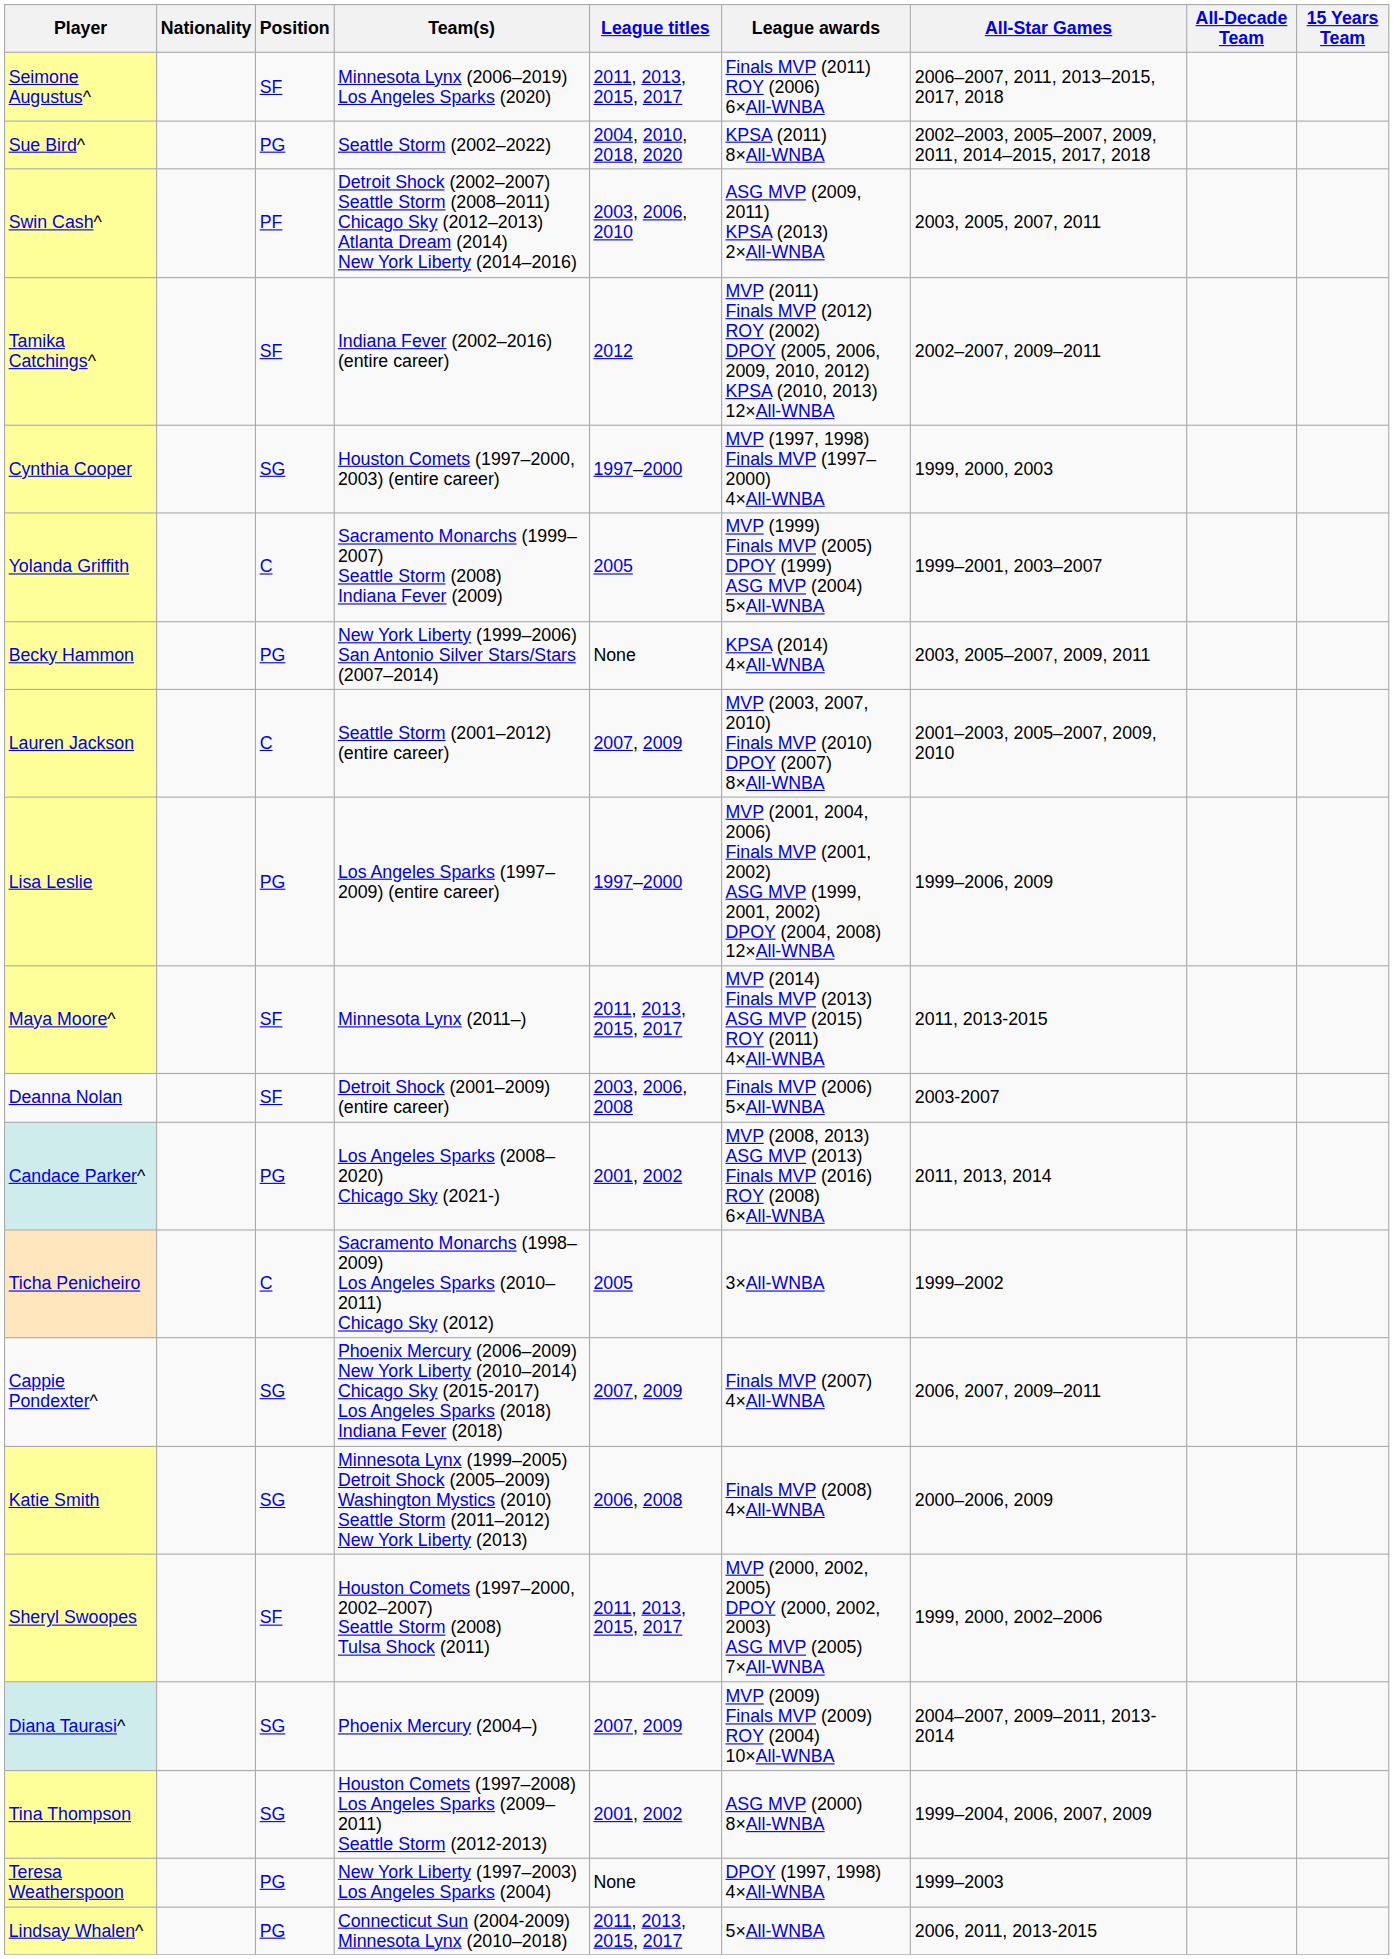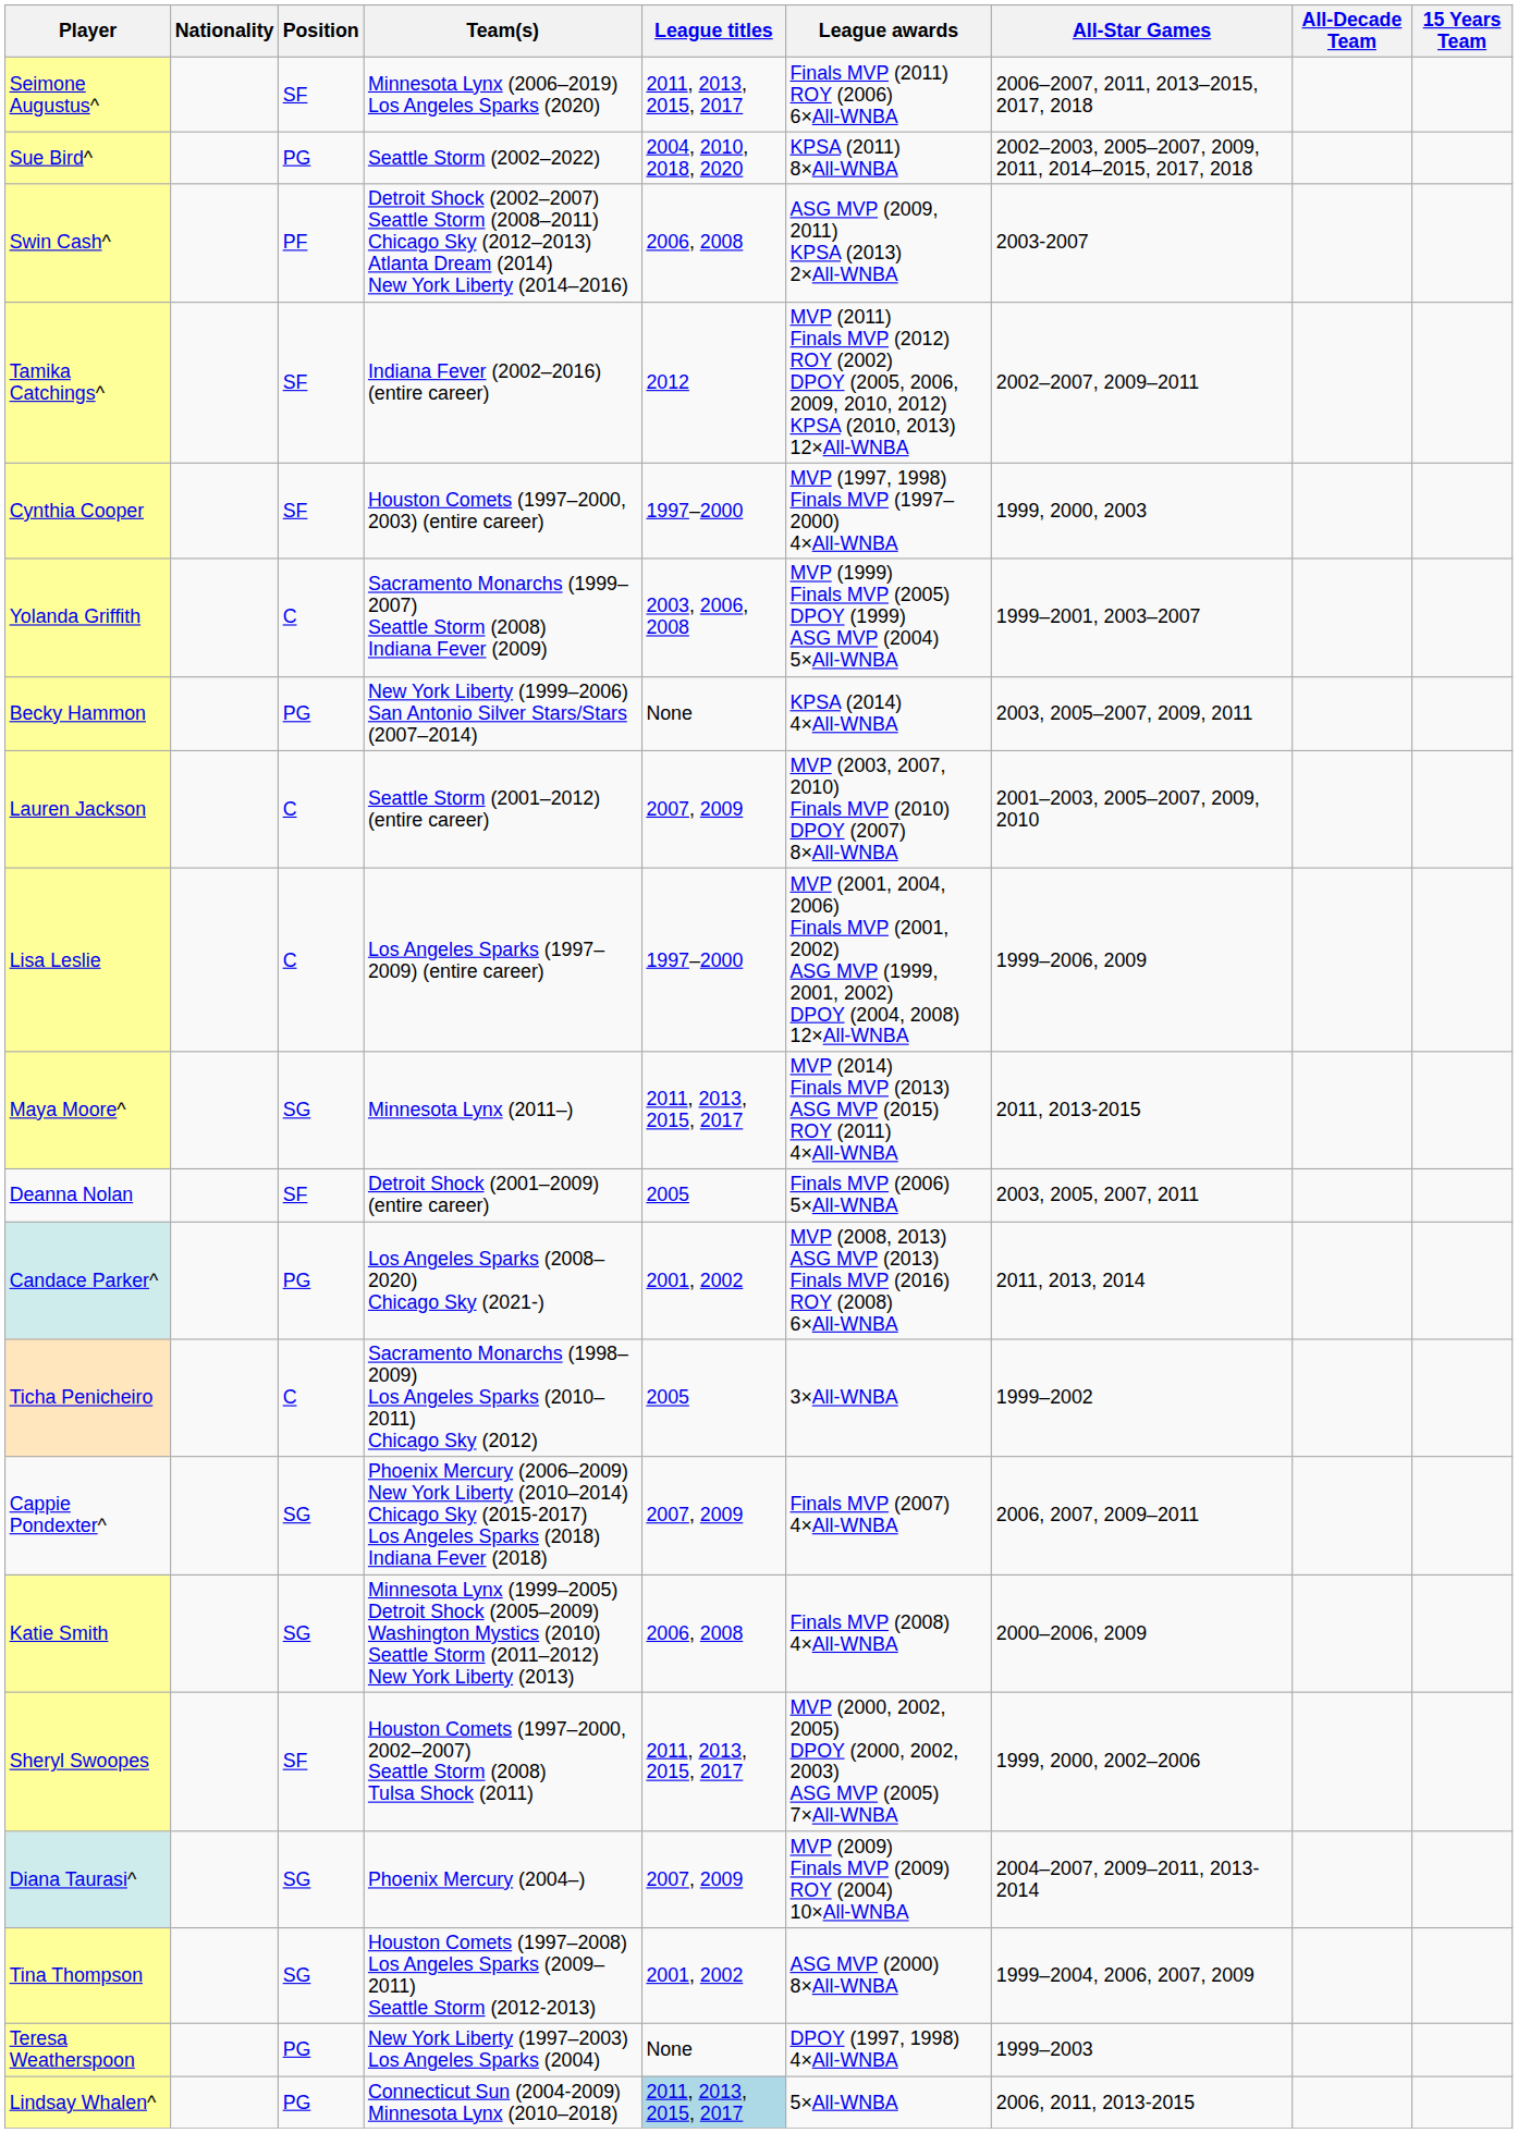 <table class="wikitable sortable">
 <tr>
 <th>Player</th>
 <th>Nationality</th>
 <th>Position</th>
 <th>Team(s)</th>
 <th><a href='#'>League titles</a></th>
 <th>League awards</th>
 <th><a href='#'>All-Star Games</a></th>
 <th><a href='#'>All-Decade Team</a></th>
 <th><a href='#'>15 Years Team</a></th>
 </tr>
 <tr>
 <td bgcolor="#FFFF99"><a href='#'>Seimone Augustus</a>^</td>
 <td></td>
 <td><a href='#'>SF</a></td>
 <td><a href='#'>Minnesota Lynx</a> (2006–2019)<br><a href='#'>Los Angeles Sparks</a> (2020)</td>
 <td><a href='#'>2011</a>, <a href='#'>2013</a>, <a href='#'>2015</a>, <a href='#'>2017</a></td>
 <td><a href='#'>Finals MVP</a> (2011)<br><a href='#'>ROY</a> (2006)<br>6×<a href='#'>All-WNBA</a></td>
 <td>2006–2007, 2011, 2013–2015, 2017, 2018</td>
 <td></td>
 <td></td>
 </tr>
 <tr>
 <td bgcolor="#FFFF99"><a href='#'>Sue Bird</a>^</td>
 <td></td>
 <td><a href='#'>PG</a></td>
 <td><a href='#'>Seattle Storm</a>  (2002–2022)</td>
 <td><a href='#'>2004</a>, <a href='#'>2010</a>, <a href='#'>2018</a>, <a href='#'>2020</a></td>
 <td><a href='#'>KPSA</a> (2011)<br>8×<a href='#'>All-WNBA</a></td>
 <td>2002–2003, 2005–2007, 2009, 2011, 2014–2015, 2017, 2018</td>
 <td></td>
 <td></td>
 </tr>
 <tr>
 <td bgcolor="#FFFF99"><a href='#'>Swin Cash</a>^</td>
 <td></td>
 <td><a href='#'>PF</a></td>
 <td><a href='#'>Detroit Shock</a> (2002–2007)<br><a href='#'>Seattle Storm</a> (2008–2011)<br><a href='#'>Chicago Sky</a> (2012–2013)<br><a href='#'>Atlanta Dream</a> (2014)<br><a href='#'>New York Liberty</a> (2014–2016)</td>
-<td><a href='#'>2003</a>, <a href='#'>2006</a>, <a href='#'>2010</a></td>
+<td><a href='#'>2006</a>, <a href='#'>2008</a></td>
 <td><a href='#'>ASG MVP</a> (2009, 2011)<br><a href='#'>KPSA</a> (2013)<br>2×<a href='#'>All-WNBA</a></td>
-<td>2003, 2005, 2007, 2011</td>
+<td>2003-2007</td>
 <td></td>
 <td></td>
 </tr>
 <tr>
 <td bgcolor="#FFFF99"><a href='#'>Tamika Catchings</a>^</td>
 <td></td>
 <td><a href='#'>SF</a></td>
 <td><a href='#'>Indiana Fever</a> (2002–2016) (entire career)</td>
 <td><a href='#'>2012</a></td>
 <td><a href='#'>MVP</a> (2011)<br><a href='#'>Finals MVP</a> (2012)<br><a href='#'>ROY</a> (2002)<br><a href='#'>DPOY</a> (2005, 2006, 2009, 2010, 2012)<br><a href='#'>KPSA</a> (2010, 2013)<br>12×<a href='#'>All-WNBA</a></td>
 <td>2002–2007, 2009–2011</td>
 <td></td>
 <td></td>
 </tr>
 <tr>
 <td bgcolor="#FFFF99"><a href='#'>Cynthia Cooper</a></td>
 <td></td>
-<td><a href='#'>SG</a></td>
+<td><a href='#'>SF</a></td>
 <td><a href='#'>Houston Comets</a> (1997–2000, 2003) (entire career)</td>
 <td><a href='#'>1997</a>–<a href='#'>2000</a></td>
 <td><a href='#'>MVP</a> (1997, 1998)<br><a href='#'>Finals MVP</a> (1997–2000)<br>4×<a href='#'>All-WNBA</a></td>
 <td>1999, 2000, 2003</td>
 <td></td>
 <td></td>
 </tr>
 <tr>
 <td bgcolor="#FFFF99"><a href='#'>Yolanda Griffith</a></td>
 <td></td>
 <td><a href='#'>C</a></td>
 <td><a href='#'>Sacramento Monarchs</a> (1999–2007)<br><a href='#'>Seattle Storm</a> (2008)<br><a href='#'>Indiana Fever</a> (2009)</td>
-<td><a href='#'>2005</a></td>
+<td><a href='#'>2003</a>,  <a href='#'>2006</a>, <a href='#'>2008</a></td>
 <td><a href='#'>MVP</a> (1999)<br><a href='#'>Finals MVP</a> (2005)<br><a href='#'>DPOY</a> (1999)<br><a href='#'>ASG MVP</a> (2004)<br>5×<a href='#'>All-WNBA</a></td>
 <td>1999–2001, 2003–2007</td>
 <td></td>
 <td></td>
 </tr>
 <tr>
 <td bgcolor="#FFFF99"><a href='#'>Becky Hammon</a></td>
 <td><br></td>
 <td><a href='#'>PG</a></td>
 <td><a href='#'>New York Liberty</a> (1999–2006)<br><a href='#'>San Antonio Silver Stars/Stars</a> (2007–2014)</td>
 <td>None</td>
 <td><a href='#'>KPSA</a> (2014)<br>4×<a href='#'>All-WNBA</a></td>
 <td>2003, 2005–2007, 2009, 2011</td>
 <td></td>
 <td></td>
 </tr>
 <tr>
 <td bgcolor="#FFFF99"><a href='#'>Lauren Jackson</a></td>
 <td></td>
 <td><a href='#'>C</a></td>
 <td><a href='#'>Seattle Storm</a> (2001–2012) (entire career)</td>
 <td><a href='#'>2007</a>, <a href='#'>2009</a></td>
 <td><a href='#'>MVP</a> (2003, 2007, 2010)<br><a href='#'>Finals MVP</a> (2010)<br><a href='#'>DPOY</a> (2007)<br>8×<a href='#'>All-WNBA</a></td>
 <td>2001–2003, 2005–2007, 2009, 2010</td>
 <td></td>
 <td></td>
 </tr>
 <tr>
 <td bgcolor="#FFFF99"><a href='#'>Lisa Leslie</a></td>
 <td></td>
-<td><a href='#'>PG</a></td>
+<td><a href='#'>C</a></td>
 <td><a href='#'>Los Angeles Sparks</a> (1997–2009) (entire career)</td>
 <td><a href='#'>1997</a>–<a href='#'>2000</a></td>
 <td><a href='#'>MVP</a> (2001, 2004, 2006)<br><a href='#'>Finals MVP</a> (2001, 2002)<br><a href='#'>ASG MVP</a> (1999, 2001, 2002)<br><a href='#'>DPOY</a> (2004, 2008)<br>12×<a href='#'>All-WNBA</a></td>
 <td>1999–2006, 2009</td>
 <td></td>
 <td></td>
 </tr>
 <tr>
 <td bgcolor="#FFFF99"><a href='#'>Maya Moore</a>^</td>
 <td></td>
-<td><a href='#'>SF</a></td>
+<td><a href='#'>SG</a></td>
 <td><a href='#'>Minnesota Lynx</a> (2011–)</td>
 <td><a href='#'>2011</a>, <a href='#'>2013</a>, <a href='#'>2015</a>, <a href='#'>2017</a></td>
 <td><a href='#'>MVP</a> (2014)<br><a href='#'>Finals MVP</a> (2013)<br><a href='#'>ASG MVP</a> (2015)<br><a href='#'>ROY</a> (2011)<br>4×<a href='#'>All-WNBA</a></td>
 <td>2011, 2013-2015</td>
 <td></td>
 <td></td>
 </tr>
 <tr>
 <td><a href='#'>Deanna Nolan</a></td>
 <td><br></td>
 <td><a href='#'>SF</a></td>
 <td><a href='#'>Detroit Shock</a> (2001–2009) (entire career)</td>
-<td><a href='#'>2003</a>,  <a href='#'>2006</a>, <a href='#'>2008</a></td>
+<td><a href='#'>2005</a></td>
 <td><a href='#'>Finals MVP</a> (2006)<br>5×<a href='#'>All-WNBA</a></td>
-<td>2003-2007</td>
+<td>2003, 2005, 2007, 2011</td>
 <td></td>
 <td></td>
 </tr>
 <tr>
 <td bgcolor="#CFECEC"><a href='#'>Candace Parker</a>^</td>
 <td></td>
 <td><a href='#'>PG</a></td>
 <td><a href='#'>Los Angeles Sparks</a> (2008–2020)<br><a href='#'>Chicago Sky</a> (2021-)</td>
 <td><a href='#'>2001</a>, <a href='#'>2002</a></td>
 <td><a href='#'>MVP</a> (2008, 2013)<br><a href='#'>ASG MVP</a> (2013)<br><a href='#'>Finals MVP</a> (2016)<br><a href='#'>ROY</a> (2008)<br>6×<a href='#'>All-WNBA</a></td>
 <td>2011, 2013, 2014</td>
 <td></td>
 <td></td>
 </tr>
 <tr>
 <td bgcolor="#FFE6BD"><a href='#'>Ticha Penicheiro</a></td>
 <td></td>
 <td><a href='#'>C</a></td>
 <td><a href='#'>Sacramento Monarchs</a> (1998–2009)<br><a href='#'>Los Angeles Sparks</a> (2010–2011)<br><a href='#'>Chicago Sky</a> (2012)</td>
 <td><a href='#'>2005</a></td>
 <td>3×<a href='#'>All-WNBA</a></td>
 <td>1999–2002</td>
 <td></td>
 <td></td>
 </tr>
 <tr>
 <td><a href='#'>Cappie Pondexter</a>^</td>
 <td></td>
 <td><a href='#'>SG</a></td>
 <td><a href='#'>Phoenix Mercury</a> (2006–2009)<br><a href='#'>New York Liberty</a> (2010–2014)<br><a href='#'>Chicago Sky</a> (2015-2017)<br><a href='#'>Los Angeles Sparks</a> (2018)<br><a href='#'>Indiana Fever</a> (2018)</td>
 <td><a href='#'>2007</a>, <a href='#'>2009</a></td>
 <td><a href='#'>Finals MVP</a> (2007)<br>4×<a href='#'>All-WNBA</a></td>
 <td>2006, 2007, 2009–2011</td>
 <td></td>
 <td></td>
 </tr>
 <tr>
 <td bgcolor="#FFFF99"><a href='#'>Katie Smith</a></td>
 <td></td>
 <td><a href='#'>SG</a></td>
 <td><a href='#'>Minnesota Lynx</a> (1999–2005)<br><a href='#'>Detroit Shock</a> (2005–2009)<br><a href='#'>Washington Mystics</a> (2010)<br><a href='#'>Seattle Storm</a> (2011–2012)<br> <a href='#'>New York Liberty</a> (2013)</td>
 <td><a href='#'>2006</a>, <a href='#'>2008</a></td>
 <td><a href='#'>Finals MVP</a> (2008)<br>4×<a href='#'>All-WNBA</a></td>
 <td>2000–2006, 2009</td>
 <td></td>
 <td></td>
 </tr>
 <tr>
 <td bgcolor="#FFFF99"><a href='#'>Sheryl Swoopes</a></td>
 <td></td>
 <td><a href='#'>SF</a></td>
 <td><a href='#'>Houston Comets</a> (1997–2000, 2002–2007)<br><a href='#'>Seattle Storm</a> (2008)<br><a href='#'>Tulsa Shock</a> (2011)</td>
 <td><a href='#'>2011</a>, <a href='#'>2013</a>, <a href='#'>2015</a>, <a href='#'>2017</a></td>
 <td><a href='#'>MVP</a> (2000, 2002, 2005)<br><a href='#'>DPOY</a> (2000, 2002, 2003)<br><a href='#'>ASG MVP</a> (2005)<br>7×<a href='#'>All-WNBA</a></td>
 <td>1999, 2000, 2002–2006</td>
 <td></td>
 <td></td>
 </tr>
 <tr>
 <td bgcolor="#CFECEC"><a href='#'>Diana Taurasi</a>^</td>
 <td></td>
 <td><a href='#'>SG</a></td>
 <td><a href='#'>Phoenix Mercury</a> (2004–)</td>
 <td><a href='#'>2007</a>, <a href='#'>2009</a></td>
 <td><a href='#'>MVP</a> (2009)<br><a href='#'>Finals MVP</a> (2009)<br><a href='#'>ROY</a> (2004)<br>10×<a href='#'>All-WNBA</a></td>
 <td>2004–2007, 2009–2011, 2013-2014</td>
 <td></td>
 <td></td>
 </tr>
 <tr>
 <td bgcolor="#FFFF99"><a href='#'>Tina Thompson</a></td>
 <td></td>
 <td><a href='#'>SG</a></td>
 <td><a href='#'>Houston Comets</a> (1997–2008)<br><a href='#'>Los Angeles Sparks</a> (2009–2011)<br> <a href='#'>Seattle Storm</a> (2012-2013)</td>
 <td><a href='#'>2001</a>, <a href='#'>2002</a></td>
 <td><a href='#'>ASG MVP</a> (2000)<br>8×<a href='#'>All-WNBA</a></td>
 <td>1999–2004, 2006, 2007, 2009</td>
 <td></td>
 <td></td>
 </tr>
 <tr>
 <td bgcolor="#FFFF99"><a href='#'>Teresa Weatherspoon</a></td>
 <td></td>
 <td><a href='#'>PG</a></td>
 <td><a href='#'>New York Liberty</a> (1997–2003)<br><a href='#'>Los Angeles Sparks</a> (2004)</td>
 <td>None</td>
 <td><a href='#'>DPOY</a> (1997, 1998)<br>4×<a href='#'>All-WNBA</a></td>
 <td>1999–2003</td>
 <td></td>
 <td></td>
 </tr>
 <tr>
 <td bgcolor="#FFFF99"><a href='#'>Lindsay Whalen</a>^</td>
 <td></td>
 <td><a href='#'>PG</a></td>
 <td><a href='#'>Connecticut Sun</a> (2004-2009)<br><a href='#'>Minnesota Lynx</a> (2010–2018)</td>
-<td><a href='#'>2011</a>, <a href='#'>2013</a>, <a href='#'>2015</a>, <a href='#'>2017</a></td>
+<td style="background: lightblue;"><a href='#'>2011</a>, <a href='#'>2013</a>, <a href='#'>2015</a>, <a href='#'>2017</a></td>
 <td>5×<a href='#'>All-WNBA</a></td>
 <td>2006, 2011, 2013-2015</td>
 <td></td>
 <td></td>
 </tr>
 </table>
